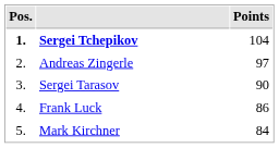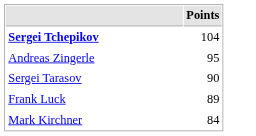 <table cellspacing="1" cellpadding="3" style="border:1px solid #AAAAAA;font-size:90%">
 <tr bgcolor="#E4E4E4">
-<th style="border-bottom:1px solid #AAAAAA" width=10>Pos.</th>
 <th style="border-bottom:1px solid #AAAAAA" width=200></th>
 <th style="border-bottom:1px solid #AAAAAA" width=20>Points</th>
 </tr>
 <tr>
-<td align="center"><strong>1.</strong></td>
 <td> <strong><a href='#'>Sergei Tchepikov</a></strong></td>
 <td align="right">104</td>
 </tr>
 <tr>
-<td align="center">2.</td>
 <td> <a href='#'>Andreas Zingerle</a></td>
-<td align="right">97</td>
+<td align="right">95</td>
 </tr>
 <tr>
-<td align="center">3.</td>
 <td> <a href='#'>Sergei Tarasov</a></td>
 <td align="right">90</td>
 </tr>
 <tr>
-<td align="center">4.</td>
 <td> <a href='#'>Frank Luck</a></td>
-<td align="right">86</td>
+<td align="right">89</td>
 </tr>
 <tr>
-<td align="center">5.</td>
 <td> <a href='#'>Mark Kirchner</a></td>
 <td align="right">84</td>
 </tr>
 </table>
